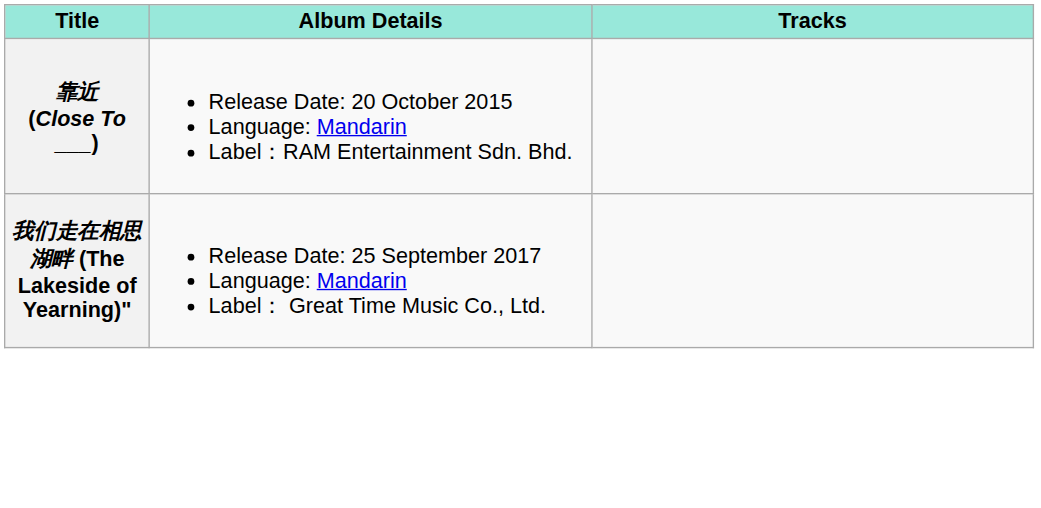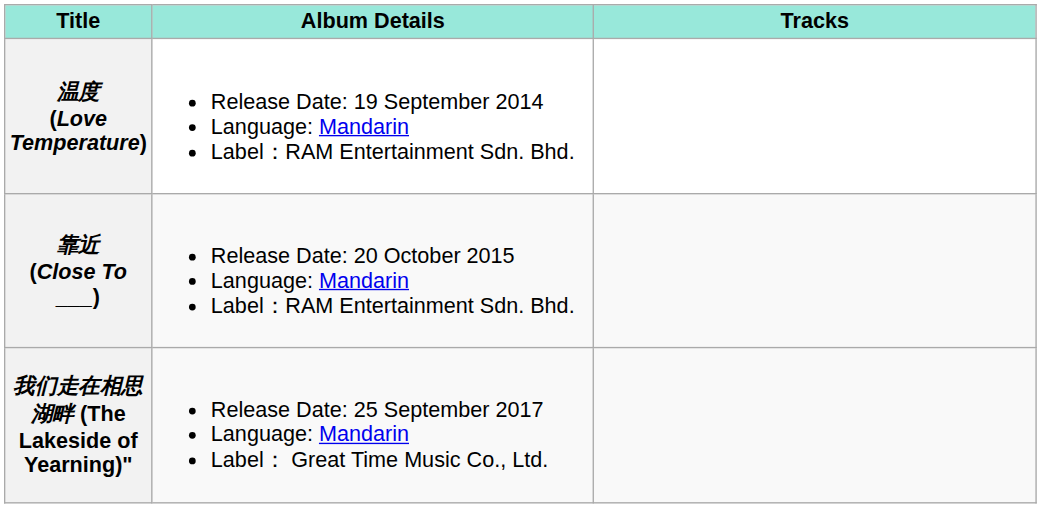 <table class="wikitable">
 <tr>
 <th style="background:#98e8da; color:black" align="left" width="100px">Title</th>
 <th style="background:#98e8da; color:black" align="left" width="320px">Album Details</th>
 <th style="background:#98e8da; color:black" align="left" width="320px">Tracks</th>
+</tr>
+<tr bgcolor="#FFFFFF">
+<th align="center"><em>温度</em><br>(<em>Love Temperature</em>)</th>
+<td align="left"><br><ul><li>Release Date: 19 September 2014</li><li>Language: <a href='#'>Mandarin</a></li><li>Label：RAM Entertainment Sdn. Bhd.</li></ul></td>
+<td align="left" style="font-size: 95%;"><br></td>
 </tr>
 <tr>
 <th align="center"><em>靠近</em><br>(<em>Close To ___</em>)</th>
 <td align="left"><br><ul><li>Release Date: 20 October 2015</li><li>Language: <a href='#'>Mandarin</a></li><li>Label：RAM Entertainment Sdn. Bhd.</li></ul></td>
 <td align="left" style="font-size: 95%;"><br></td>
 </tr>
 <tr>
 <th><em>我们走在相思湖畔</em> (The Lakeside of Yearning)"</th>
 <td><br><ul><li>Release Date: 25 September 2017</li><li>Language: <a href='#'>Mandarin</a></li><li>Label： Great Time Music Co., Ltd.</li></ul></td>
 <td></td>
 </tr>
 </table>
